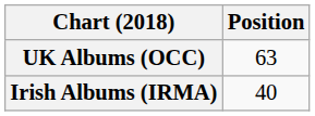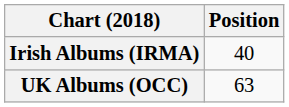 <table class="wikitable plainrowheaders" style="text-align:center">
 <tr>
 <th>Chart (2018)</th>
 <th>Position</th>
 </tr>
 <tr>
+<th scope="row">Irish Albums (IRMA)</th>
+<td>40</td>
+</tr>
+<tr>
 <th scope="row">UK Albums (OCC)</th>
 <td>63</td>
 </tr>
-<tr>
-<th scope="row">Irish Albums (IRMA)</th>
-<td>40</td>
-</tr>
 </table>
